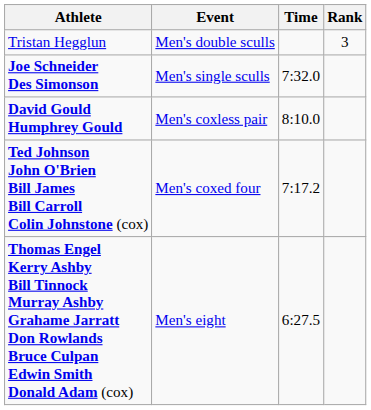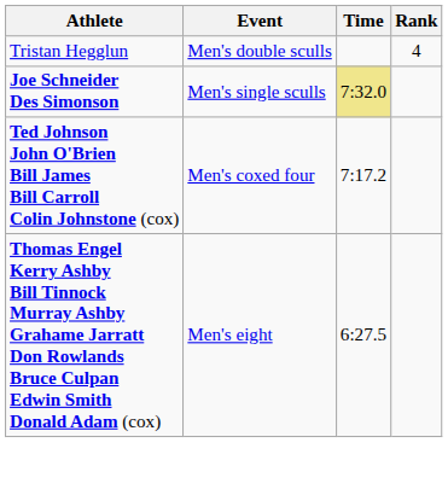 <table class=wikitable style="font-size:90%;text-align:center">
 <tr>
 <th>Athlete</th>
 <th>Event</th>
 <th>Time</th>
 <th>Rank</th>
 </tr>
 <tr>
 <td style="text-align:left;"><a href='#'>Tristan Hegglun</a></td>
 <td style="text-align:left;"><a href='#'>Men's double sculls</a></td>
 <td></td>
-<td>3</td>
+<td>4</td>
 </tr>
 <tr>
 <td style="text-align:left;"><strong><a href='#'>Joe Schneider</a><br><a href='#'>Des Simonson</a></strong></td>
 <td style="text-align:left;"><a href='#'>Men's single sculls</a></td>
-<td>7:32.0</td>
-<td></td>
-</tr>
-<tr>
-<td style="text-align:left;"><strong><a href='#'>David Gould</a><br><a href='#'>Humphrey Gould</a></strong></td>
-<td style="text-align:left;"><a href='#'>Men's coxless pair</a></td>
-<td>8:10.0</td>
+<td style="background: khaki;">7:32.0</td>
 <td></td>
 </tr>
 <tr>
 <td style="text-align:left;"><strong><a href='#'>Ted Johnson</a><br><a href='#'>John O'Brien</a><br><a href='#'>Bill James</a><br><a href='#'>Bill Carroll</a><br><a href='#'>Colin Johnstone</a></strong> (cox)</td>
 <td style="text-align:left;"><a href='#'>Men's coxed four</a></td>
 <td>7:17.2</td>
 <td></td>
 </tr>
 <tr>
 <td style="text-align:left;"><strong><a href='#'>Thomas Engel</a><br><a href='#'>Kerry Ashby</a><br><a href='#'>Bill Tinnock</a><br><a href='#'>Murray Ashby</a><br><a href='#'>Grahame Jarratt</a><br><a href='#'>Don Rowlands</a><br><a href='#'>Bruce Culpan</a><br><a href='#'>Edwin Smith</a><br><a href='#'>Donald Adam</a></strong> (cox)</td>
 <td style="text-align:left;"><a href='#'>Men's eight</a></td>
 <td>6:27.5</td>
 <td></td>
 </tr>
 </table>
